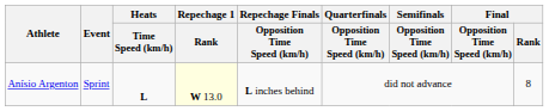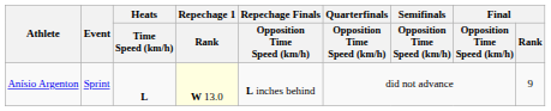 <table class="wikitable" style="font-size:90%">
 <tr>
 <th rowspan="2">Athlete</th>
 <th rowspan="2">Event</th>
 <th>Heats</th>
 <th>Repechage 1</th>
 <th>Repechage Finals</th>
 <th>Quarterfinals</th>
 <th>Semifinals</th>
 <th colspan=2>Final</th>
 </tr>
 <tr style="font-size:95%">
 <th>Time<br>Speed (km/h)</th>
 <th>Rank</th>
 <th>Opposition<br>Time<br>Speed (km/h)</th>
 <th>Opposition<br>Time<br>Speed (km/h)</th>
 <th>Opposition<br>Time<br>Speed (km/h)</th>
 <th>Opposition<br>Time<br>Speed (km/h)</th>
 <th>Rank</th>
 </tr>
 <tr align=center>
 <td align=left><a href='#'>Anísio Argenton</a></td>
 <td align=left><a href='#'>Sprint</a></td>
 <td><br><br><strong>L</strong></td>
 <td style="background: lightyellow;"><br><br><strong>W</strong> 13.0</td>
 <td><br><strong>L</strong> inches behind</td>
 <td colspan=3>did not advance</td>
-<td>8</td>
+<td>9</td>
 </tr>
 </table>
